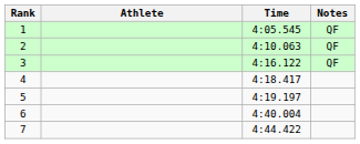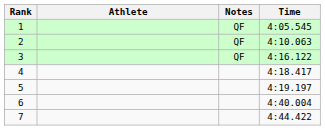 <table class=wikitable style="text-align:center">
 <tr>
 <th width=40>Rank</th>
 <th width=250>Athlete</th>
+<th width=50>Notes</th>
 <th width=80>Time</th>
-<th width=50>Notes</th>
 </tr>
 <tr bgcolor="ccffcc">
 <td>1</td>
 <td align=left></td>
+<td>QF</td>
 <td>4:05.545</td>
-<td>QF</td>
 </tr>
 <tr bgcolor="ccffcc">
 <td>2</td>
 <td align=left></td>
+<td>QF</td>
 <td>4:10.063</td>
-<td>QF</td>
 </tr>
 <tr bgcolor="ccffcc">
 <td>3</td>
 <td align=left></td>
+<td>QF</td>
 <td>4:16.122</td>
-<td>QF</td>
 </tr>
 <tr>
 <td>4</td>
 <td align=left></td>
+<td></td>
 <td>4:18.417</td>
-<td></td>
 </tr>
 <tr>
 <td>5</td>
 <td align=left></td>
+<td></td>
 <td>4:19.197</td>
-<td></td>
 </tr>
 <tr>
 <td>6</td>
 <td align=left></td>
+<td></td>
 <td>4:40.004</td>
-<td></td>
 </tr>
 <tr>
 <td>7</td>
 <td align=left></td>
+<td></td>
 <td>4:44.422</td>
-<td></td>
 </tr>
 </table>
